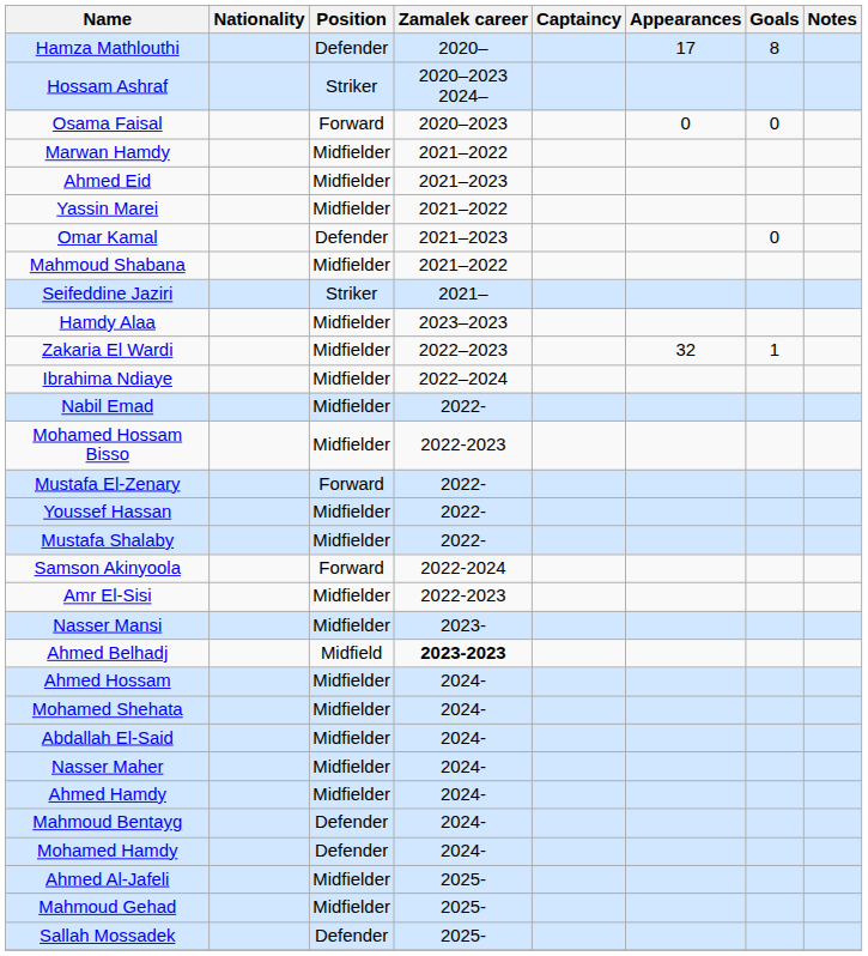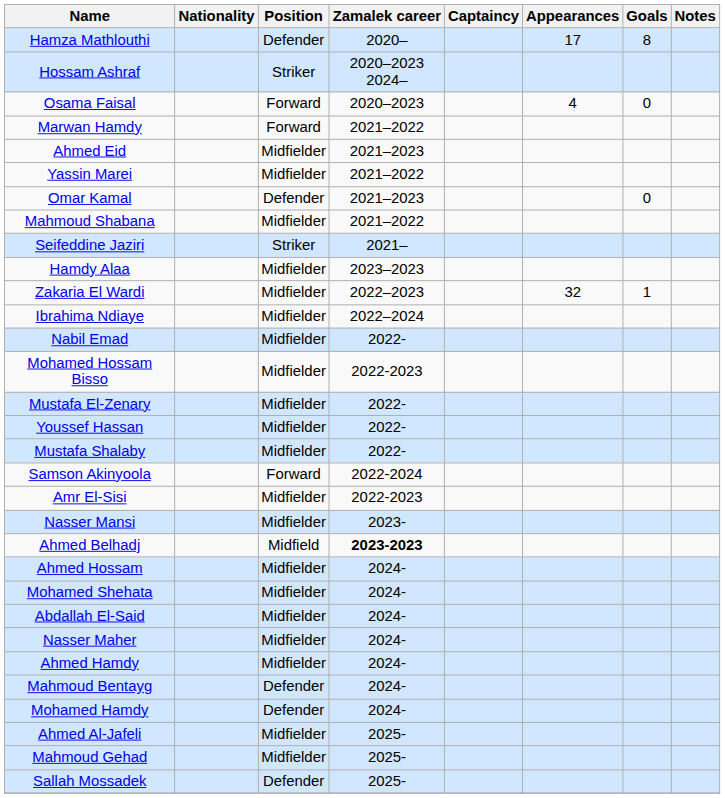 <table class="wikitable sortable" style="text-align: center;">
 <tr>
 <th style="width:11em">Name</th>
 <th>Nationality</th>
 <th>Position</th>
 <th>Zamalek career</th>
 <th>Captaincy</th>
 <th>Appearances</th>
 <th>Goals</th>
 <th>Notes</th>
 </tr>
 <tr bgcolor=#D0E7FF>
 <td align="center"><a href='#'>Hamza Mathlouthi</a></td>
 <td align="center"></td>
 <td>Defender</td>
 <td>2020–</td>
 <td></td>
 <td>17</td>
 <td>8</td>
 <td></td>
 </tr>
 <tr bgcolor=#D0E7FF>
 <td align="center"><a href='#'>Hossam Ashraf</a></td>
 <td align="center"></td>
 <td>Striker</td>
 <td>2020–2023 <br> 2024–</td>
 <td></td>
 <td></td>
 <td></td>
 <td></td>
 </tr>
 <tr>
 <td align="center"><a href='#'>Osama Faisal</a></td>
 <td align="center"></td>
 <td>Forward</td>
 <td>2020–2023</td>
 <td></td>
-<td>0</td>
+<td>4</td>
 <td>0</td>
 <td></td>
 </tr>
 <tr>
 <td align="center"><a href='#'>Marwan Hamdy</a></td>
 <td align="center"></td>
-<td>Midfielder</td>
+<td>Forward</td>
 <td>2021–2022</td>
 <td></td>
 <td></td>
 <td></td>
 <td></td>
 </tr>
 <tr>
 <td align="center"><a href='#'>Ahmed Eid</a></td>
 <td align="center"></td>
 <td>Midfielder</td>
 <td>2021–2023</td>
 <td></td>
 <td></td>
 <td></td>
 <td></td>
 </tr>
 <tr>
 <td align="center"><a href='#'>Yassin Marei</a></td>
 <td align="center"></td>
 <td>Midfielder</td>
 <td>2021–2022</td>
 <td></td>
 <td></td>
 <td></td>
 <td></td>
 </tr>
 <tr>
 <td align="center"><a href='#'>Omar Kamal</a></td>
 <td align="center"></td>
 <td>Defender</td>
 <td>2021–2023</td>
 <td></td>
 <td></td>
 <td>0</td>
 <td></td>
 </tr>
 <tr>
 <td align="center"><a href='#'>Mahmoud Shabana</a></td>
 <td align="center"></td>
 <td>Midfielder</td>
 <td>2021–2022</td>
 <td></td>
 <td></td>
 <td></td>
 <td></td>
 </tr>
 <tr bgcolor=#D0E7FF>
 <td align="center"><a href='#'>Seifeddine Jaziri</a></td>
 <td align="center"></td>
 <td>Striker</td>
 <td>2021–</td>
 <td></td>
 <td></td>
 <td></td>
 <td></td>
 </tr>
 <tr>
 <td align="center"><a href='#'>Hamdy Alaa</a></td>
 <td align="center"></td>
 <td>Midfielder</td>
 <td>2023–2023</td>
 <td></td>
 <td></td>
 <td></td>
 <td></td>
 </tr>
 <tr>
 <td align="center"><a href='#'>Zakaria El Wardi</a></td>
 <td align="center"></td>
 <td>Midfielder</td>
 <td>2022–2023</td>
 <td></td>
 <td>32</td>
 <td>1</td>
 <td></td>
 </tr>
 <tr>
 <td align="center"><a href='#'>Ibrahima Ndiaye</a></td>
 <td align="center"></td>
 <td>Midfielder</td>
 <td>2022–2024</td>
 <td></td>
 <td></td>
 <td></td>
 <td></td>
 </tr>
 <tr bgcolor=#D0E7FF>
 <td align="center"><a href='#'>Nabil Emad</a></td>
 <td></td>
 <td>Midfielder</td>
 <td>2022-</td>
 <td></td>
 <td></td>
 <td></td>
 <td></td>
 </tr>
 <tr>
 <td align="center"><a href='#'>Mohamed Hossam Bisso</a></td>
 <td></td>
 <td>Midfielder</td>
 <td>2022-2023</td>
 <td></td>
 <td></td>
 <td></td>
 <td></td>
 </tr>
 <tr bgcolor=#D0E7FF>
 <td align="center"><a href='#'>Mustafa El-Zenary</a></td>
 <td></td>
-<td>Forward</td>
+<td>Midfielder</td>
 <td>2022-</td>
 <td></td>
 <td></td>
 <td></td>
 <td></td>
 </tr>
 <tr bgcolor=#D0E7FF>
 <td align="center"><a href='#'>Youssef Hassan</a></td>
 <td></td>
 <td>Midfielder</td>
 <td>2022-</td>
 <td></td>
 <td></td>
 <td></td>
 <td></td>
 </tr>
 <tr bgcolor=#D0E7FF>
 <td align="center"><a href='#'>Mustafa Shalaby</a></td>
 <td></td>
 <td>Midfielder</td>
 <td>2022-</td>
 <td></td>
 <td></td>
 <td></td>
 <td></td>
 </tr>
 <tr>
 <td align="center"><a href='#'>Samson Akinyoola</a></td>
 <td></td>
 <td>Forward</td>
 <td>2022-2024</td>
 <td></td>
 <td></td>
 <td></td>
 <td></td>
 </tr>
 <tr>
 <td align="center"><a href='#'>Amr El-Sisi</a></td>
 <td></td>
 <td>Midfielder</td>
 <td>2022-2023</td>
 <td></td>
 <td></td>
 <td></td>
 <td></td>
 </tr>
 <tr bgcolor=#D0E7FF>
 <td align="center"><a href='#'>Nasser Mansi</a></td>
 <td></td>
 <td>Midfielder</td>
 <td>2023-</td>
 <td></td>
 <td></td>
 <td></td>
 <td></td>
 </tr>
 <tr>
 <td align="center"><a href='#'>Ahmed Belhadj</a></td>
 <td></td>
 <td>Midfield</td>
 <td><strong>2023-2023</strong></td>
 <td></td>
 <td></td>
 <td></td>
 <td></td>
 </tr>
 <tr bgcolor=#D0E7FF>
 <td align="center"><a href='#'>Ahmed Hossam</a></td>
 <td></td>
 <td>Midfielder</td>
 <td>2024-</td>
 <td></td>
 <td></td>
 <td></td>
 <td></td>
 </tr>
 <tr bgcolor=#D0E7FF>
 <td align="center"><a href='#'>Mohamed Shehata</a></td>
 <td></td>
 <td>Midfielder</td>
 <td>2024-</td>
 <td></td>
 <td></td>
 <td></td>
 <td></td>
 </tr>
 <tr bgcolor=#D0E7FF>
 <td align="center"><a href='#'>Abdallah El-Said</a></td>
 <td></td>
 <td>Midfielder</td>
 <td>2024-</td>
 <td></td>
 <td></td>
 <td></td>
 <td></td>
 </tr>
 <tr bgcolor=#D0E7FF>
 <td align="center"><a href='#'>Nasser Maher</a></td>
 <td></td>
 <td>Midfielder</td>
 <td>2024-</td>
 <td></td>
 <td></td>
 <td></td>
 <td></td>
 </tr>
 <tr bgcolor=#D0E7FF>
 <td align="center"><a href='#'>Ahmed Hamdy</a></td>
 <td></td>
 <td>Midfielder</td>
 <td>2024-</td>
 <td></td>
 <td></td>
 <td></td>
 <td></td>
 </tr>
 <tr bgcolor=#D0E7FF>
 <td align="center"><a href='#'>Mahmoud Bentayg</a></td>
 <td></td>
 <td>Defender</td>
 <td>2024-</td>
 <td></td>
 <td></td>
 <td></td>
 <td></td>
 </tr>
 <tr bgcolor=#D0E7FF>
 <td align="center"><a href='#'>Mohamed Hamdy</a></td>
 <td></td>
 <td>Defender</td>
 <td>2024-</td>
 <td></td>
 <td></td>
 <td></td>
 <td></td>
 </tr>
 <tr bgcolor=#D0E7FF>
 <td align="center"><a href='#'>Ahmed Al-Jafeli</a></td>
 <td></td>
 <td>Midfielder</td>
 <td>2025-</td>
 <td></td>
 <td></td>
 <td></td>
 <td></td>
 </tr>
 <tr bgcolor=#D0E7FF>
 <td align="center"><a href='#'>Mahmoud Gehad</a></td>
 <td></td>
 <td>Midfielder</td>
 <td>2025-</td>
 <td></td>
 <td></td>
 <td></td>
 <td></td>
 </tr>
 <tr bgcolor=#D0E7FF>
 <td align="center"><a href='#'>Sallah Mossadek</a></td>
 <td></td>
 <td>Defender</td>
 <td>2025-</td>
 <td></td>
 <td></td>
 <td></td>
 <td></td>
 </tr>
 <tr>
 </tr>
 </table>
